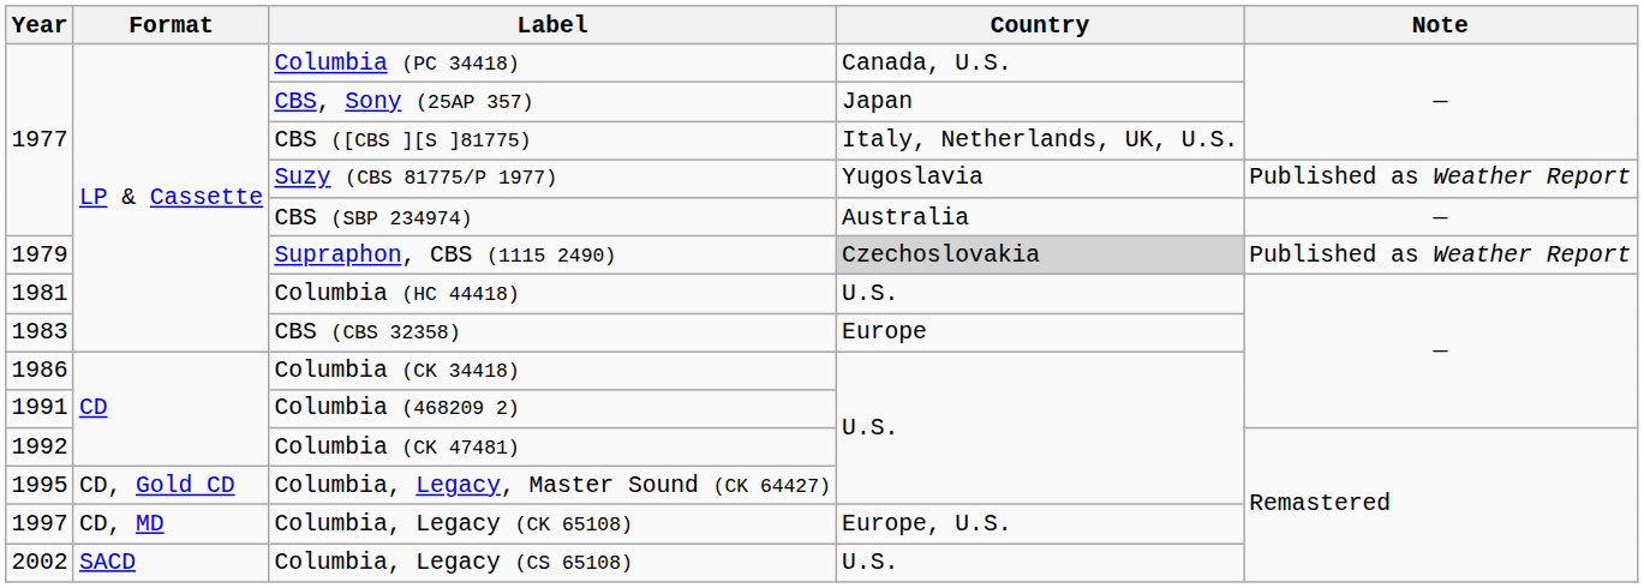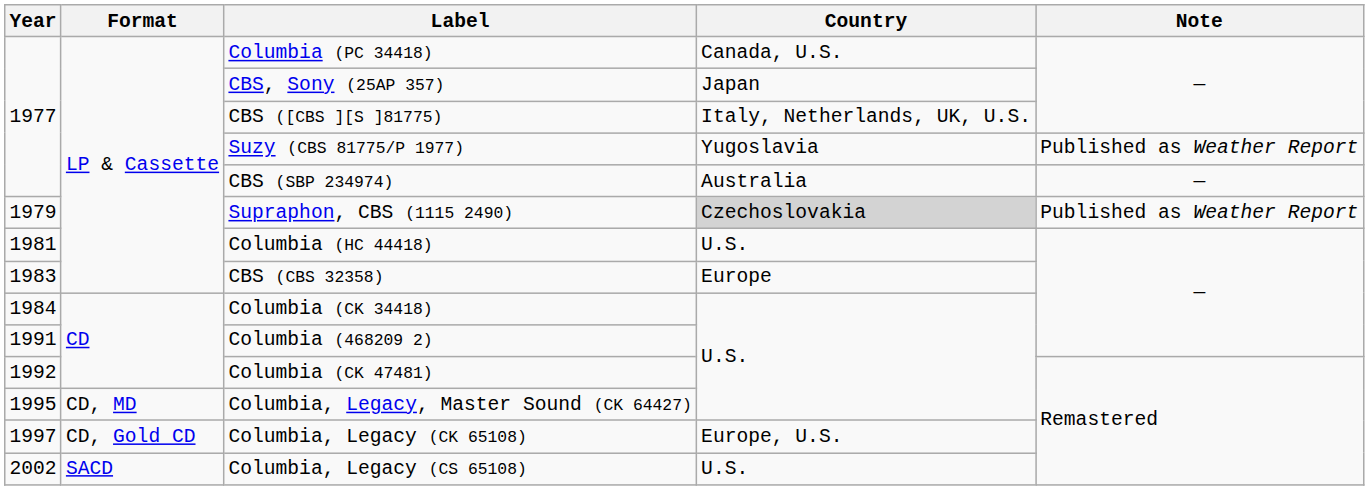 <table class="wikitable">
 <tr>
 <th>Year</th>
 <th>Format</th>
 <th>Label</th>
 <th>Country</th>
 <th>Note</th>
 </tr>
 <tr>
 <td rowspan="5">1977</td>
 <td rowspan="8"><a href='#'>LP</a> & <a href='#'>Cassette</a></td>
 <td><a href='#'>Columbia</a> <small>(PC 34418)</small></td>
 <td>Canada, U.S.</td>
 <td rowspan="3" style="text-align: center">—</td>
 </tr>
 <tr>
 <td><a href='#'>CBS</a>, <a href='#'>Sony</a> <small>(25AP 357)</small></td>
 <td>Japan</td>
 </tr>
 <tr>
 <td>CBS <small>([CBS ][S ]81775)</small></td>
 <td>Italy, Netherlands, UK, U.S.</td>
 </tr>
 <tr>
 <td><a href='#'>Suzy</a> <small>(CBS 81775/P 1977)</small></td>
 <td>Yugoslavia</td>
 <td>Published as <em>Weather Report</em></td>
 </tr>
 <tr>
 <td>CBS <small>(SBP 234974)</small></td>
 <td>Australia</td>
 <td style="text-align: center">—</td>
 </tr>
 <tr>
 <td>1979</td>
 <td><a href='#'>Supraphon</a>, CBS <small>(1115 2490)</small></td>
 <td style="background: lightgrey;">Czechoslovakia</td>
 <td>Published as <em>Weather Report</em></td>
 </tr>
 <tr>
 <td>1981</td>
 <td>Columbia <small>(HC 44418)</small></td>
 <td>U.S.</td>
 <td rowspan="4" style="text-align: center">—</td>
 </tr>
 <tr>
 <td>1983</td>
 <td>CBS <small>(CBS 32358)</small></td>
 <td>Europe</td>
 </tr>
 <tr>
-<td>1986</td>
+<td>1984</td>
 <td rowspan="3"><a href='#'>CD</a></td>
 <td>Columbia <small>(CK 34418)</small></td>
 <td rowspan="4">U.S.</td>
 </tr>
 <tr>
 <td>1991</td>
 <td>Columbia <small>(468209 2)</small></td>
 </tr>
 <tr>
 <td>1992</td>
 <td>Columbia <small>(CK 47481)</small></td>
 <td rowspan="4">Remastered</td>
 </tr>
 <tr>
 <td>1995</td>
-<td>CD, <a href='#'>Gold CD</a></td>
+<td>CD, <a href='#'>MD</a></td>
 <td>Columbia, <a href='#'>Legacy</a>, Master Sound <small>(CK 64427)</small></td>
 </tr>
 <tr>
 <td>1997</td>
-<td>CD, <a href='#'>MD</a></td>
+<td>CD, <a href='#'>Gold CD</a></td>
 <td>Columbia, Legacy <small>(CK 65108)</small></td>
 <td>Europe, U.S.</td>
 </tr>
 <tr>
 <td>2002</td>
 <td><a href='#'>SACD</a></td>
 <td>Columbia, Legacy <small>(CS 65108)</small></td>
 <td>U.S.</td>
 </tr>
 </table>
